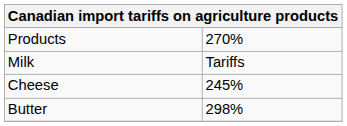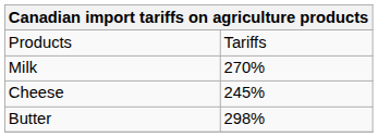 <table class="wikitable">
 <tr>
 <th colspan="4">Canadian import tariffs on agriculture products</th>
 </tr>
 <tr>
 <td>Products</td>
-<td>270%</td>
+<td>Tariffs</td>
 </tr>
 <tr>
 <td>Milk</td>
-<td>Tariffs</td>
+<td>270%</td>
 </tr>
 <tr>
 <td>Cheese</td>
 <td>245%</td>
 </tr>
 <tr>
 <td>Butter</td>
 <td>298%</td>
 </tr>
 <tr>
 </tr>
 </table>
